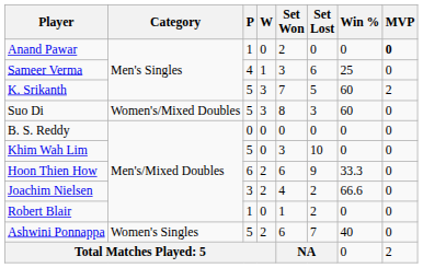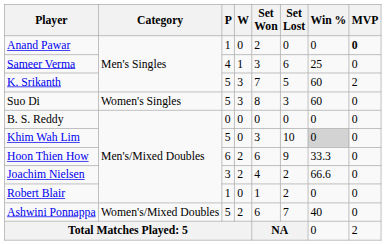 <table class="wikitable">
 <tr>
 <th>Player</th>
 <th>Category</th>
 <th>P</th>
 <th>W</th>
 <th>Set<br>Won</th>
 <th>Set<br>Lost</th>
 <th>Win %</th>
 <th>MVP</th>
 </tr>
 <tr>
 <td> <a href='#'>Anand Pawar</a></td>
 <td rowspan="3">Men's Singles</td>
 <td>1</td>
 <td>0</td>
 <td>2</td>
 <td>0</td>
 <td>0</td>
 <td><strong>0</strong></td>
 </tr>
 <tr>
 <td> <a href='#'>Sameer Verma</a></td>
 <td>4</td>
 <td>1</td>
 <td>3</td>
 <td>6</td>
 <td>25</td>
 <td>0</td>
 </tr>
 <tr>
 <td> <a href='#'>K. Srikanth</a></td>
 <td>5</td>
 <td>3</td>
 <td>7</td>
 <td>5</td>
 <td>60</td>
 <td>2</td>
 </tr>
 <tr>
 <td> Suo Di</td>
-<td>Women's/Mixed Doubles</td>
+<td>Women's Singles</td>
 <td>5</td>
 <td>3</td>
 <td>8</td>
 <td>3</td>
 <td>60</td>
 <td>0</td>
 </tr>
 <tr>
 <td> B. S. Reddy</td>
 <td rowspan="5">Men's/Mixed Doubles</td>
 <td>0</td>
 <td>0</td>
 <td>0</td>
 <td>0</td>
 <td>0</td>
 <td>0</td>
 </tr>
 <tr>
 <td> <a href='#'>Khim Wah Lim</a></td>
 <td>5</td>
 <td>0</td>
 <td>3</td>
 <td>10</td>
-<td>0</td>
+<td style="background: lightgrey;">0</td>
 <td>0</td>
 </tr>
 <tr>
 <td> <a href='#'>Hoon Thien How</a></td>
 <td>6</td>
 <td>2</td>
 <td>6</td>
 <td>9</td>
 <td>33.3</td>
 <td>0</td>
 </tr>
 <tr>
 <td> <a href='#'>Joachim Nielsen</a></td>
 <td>3</td>
 <td>2</td>
 <td>4</td>
 <td>2</td>
 <td>66.6</td>
 <td>0</td>
 </tr>
 <tr>
 <td> <a href='#'>Robert Blair</a></td>
 <td>1</td>
 <td>0</td>
 <td>1</td>
 <td>2</td>
 <td>0</td>
 <td>0</td>
 </tr>
 <tr>
 <td> <a href='#'>Ashwini Ponnappa</a></td>
-<td>Women's Singles</td>
+<td>Women's/Mixed Doubles</td>
 <td>5</td>
 <td>2</td>
 <td>6</td>
 <td>7</td>
 <td>40</td>
 <td>0</td>
 </tr>
 <tr>
 <th colspan="4">Total Matches Played: 5</th>
 <th colspan="2">NA</th>
 <td>0</td>
 <td>2</td>
 </tr>
 </table>
